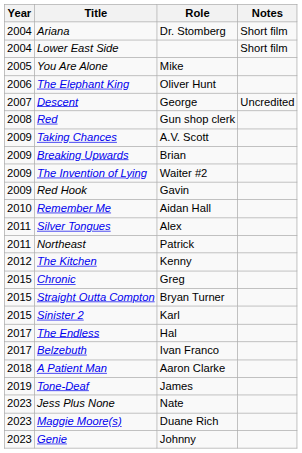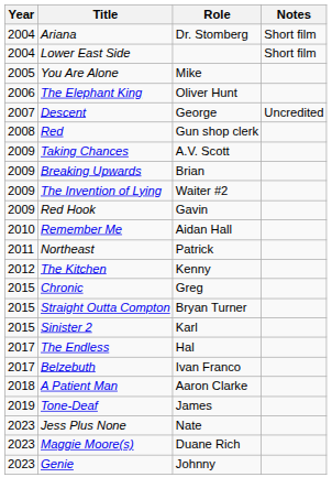 <table class="wikitable sortable">
 <tr>
 <th>Year</th>
 <th>Title</th>
 <th>Role</th>
 <th class="unsortable">Notes</th>
 </tr>
 <tr>
 <td>2004</td>
 <td><em>Ariana</em></td>
 <td>Dr. Stomberg</td>
 <td>Short film</td>
 </tr>
 <tr>
 <td>2004</td>
 <td><em>Lower East Side</em></td>
 <td></td>
 <td>Short film</td>
 </tr>
 <tr>
 <td>2005</td>
 <td><em>You Are Alone</em></td>
 <td>Mike</td>
 <td></td>
 </tr>
 <tr>
 <td>2006</td>
 <td><em><a href='#'>The Elephant King</a></em></td>
 <td>Oliver Hunt</td>
 <td></td>
 </tr>
 <tr>
 <td>2007</td>
 <td><em><a href='#'>Descent</a></em></td>
 <td>George</td>
 <td>Uncredited</td>
 </tr>
 <tr>
 <td>2008</td>
 <td><em><a href='#'>Red</a></em></td>
 <td>Gun shop clerk</td>
 <td></td>
 </tr>
 <tr>
 <td>2009</td>
 <td><em><a href='#'>Taking Chances</a></em></td>
 <td>A.V. Scott</td>
 <td></td>
 </tr>
 <tr>
 <td>2009</td>
 <td><em><a href='#'>Breaking Upwards</a></em></td>
 <td>Brian</td>
 <td></td>
 </tr>
 <tr>
 <td>2009</td>
 <td><em><a href='#'>The Invention of Lying</a></em></td>
 <td>Waiter #2</td>
 <td></td>
 </tr>
 <tr>
 <td>2009</td>
 <td><em>Red Hook</em></td>
 <td>Gavin</td>
 <td></td>
 </tr>
 <tr>
 <td>2010</td>
 <td><em><a href='#'>Remember Me</a></em></td>
 <td>Aidan Hall</td>
 <td></td>
 </tr>
 <tr>
 <td>2011</td>
-<td><em><a href='#'>Silver Tongues</a></em></td>
-<td>Alex</td>
-<td></td>
-</tr>
-<tr>
-<td>2011</td>
 <td><em>Northeast</em></td>
 <td>Patrick</td>
 <td></td>
 </tr>
 <tr>
 <td>2012</td>
 <td><em><a href='#'>The Kitchen</a></em></td>
 <td>Kenny</td>
 <td></td>
 </tr>
 <tr>
 <td>2015</td>
 <td><em><a href='#'>Chronic</a></em></td>
 <td>Greg</td>
 <td></td>
 </tr>
 <tr>
 <td>2015</td>
 <td><em><a href='#'>Straight Outta Compton</a></em></td>
 <td>Bryan Turner</td>
 <td></td>
 </tr>
 <tr>
 <td>2015</td>
 <td><em><a href='#'>Sinister 2</a></em></td>
 <td>Karl</td>
 <td></td>
 </tr>
 <tr>
 <td>2017</td>
 <td><em><a href='#'>The Endless</a></em></td>
 <td>Hal</td>
 <td></td>
 </tr>
 <tr>
 <td>2017</td>
 <td><em><a href='#'>Belzebuth</a></em></td>
 <td>Ivan Franco</td>
 <td></td>
 </tr>
 <tr>
 <td>2018</td>
 <td><em><a href='#'>A Patient Man</a></em></td>
 <td>Aaron Clarke</td>
 <td></td>
 </tr>
 <tr>
 <td>2019</td>
 <td><em><a href='#'>Tone-Deaf</a></em></td>
 <td>James</td>
 <td></td>
 </tr>
 <tr>
 <td>2023</td>
 <td><em>Jess Plus None</em></td>
 <td>Nate</td>
 <td></td>
 </tr>
 <tr>
 <td>2023</td>
 <td><em><a href='#'>Maggie Moore(s)</a></em></td>
 <td>Duane Rich</td>
 <td></td>
 </tr>
 <tr>
 <td>2023</td>
 <td><em><a href='#'>Genie</a></em></td>
 <td>Johnny</td>
 <td></td>
 </tr>
 </table>
